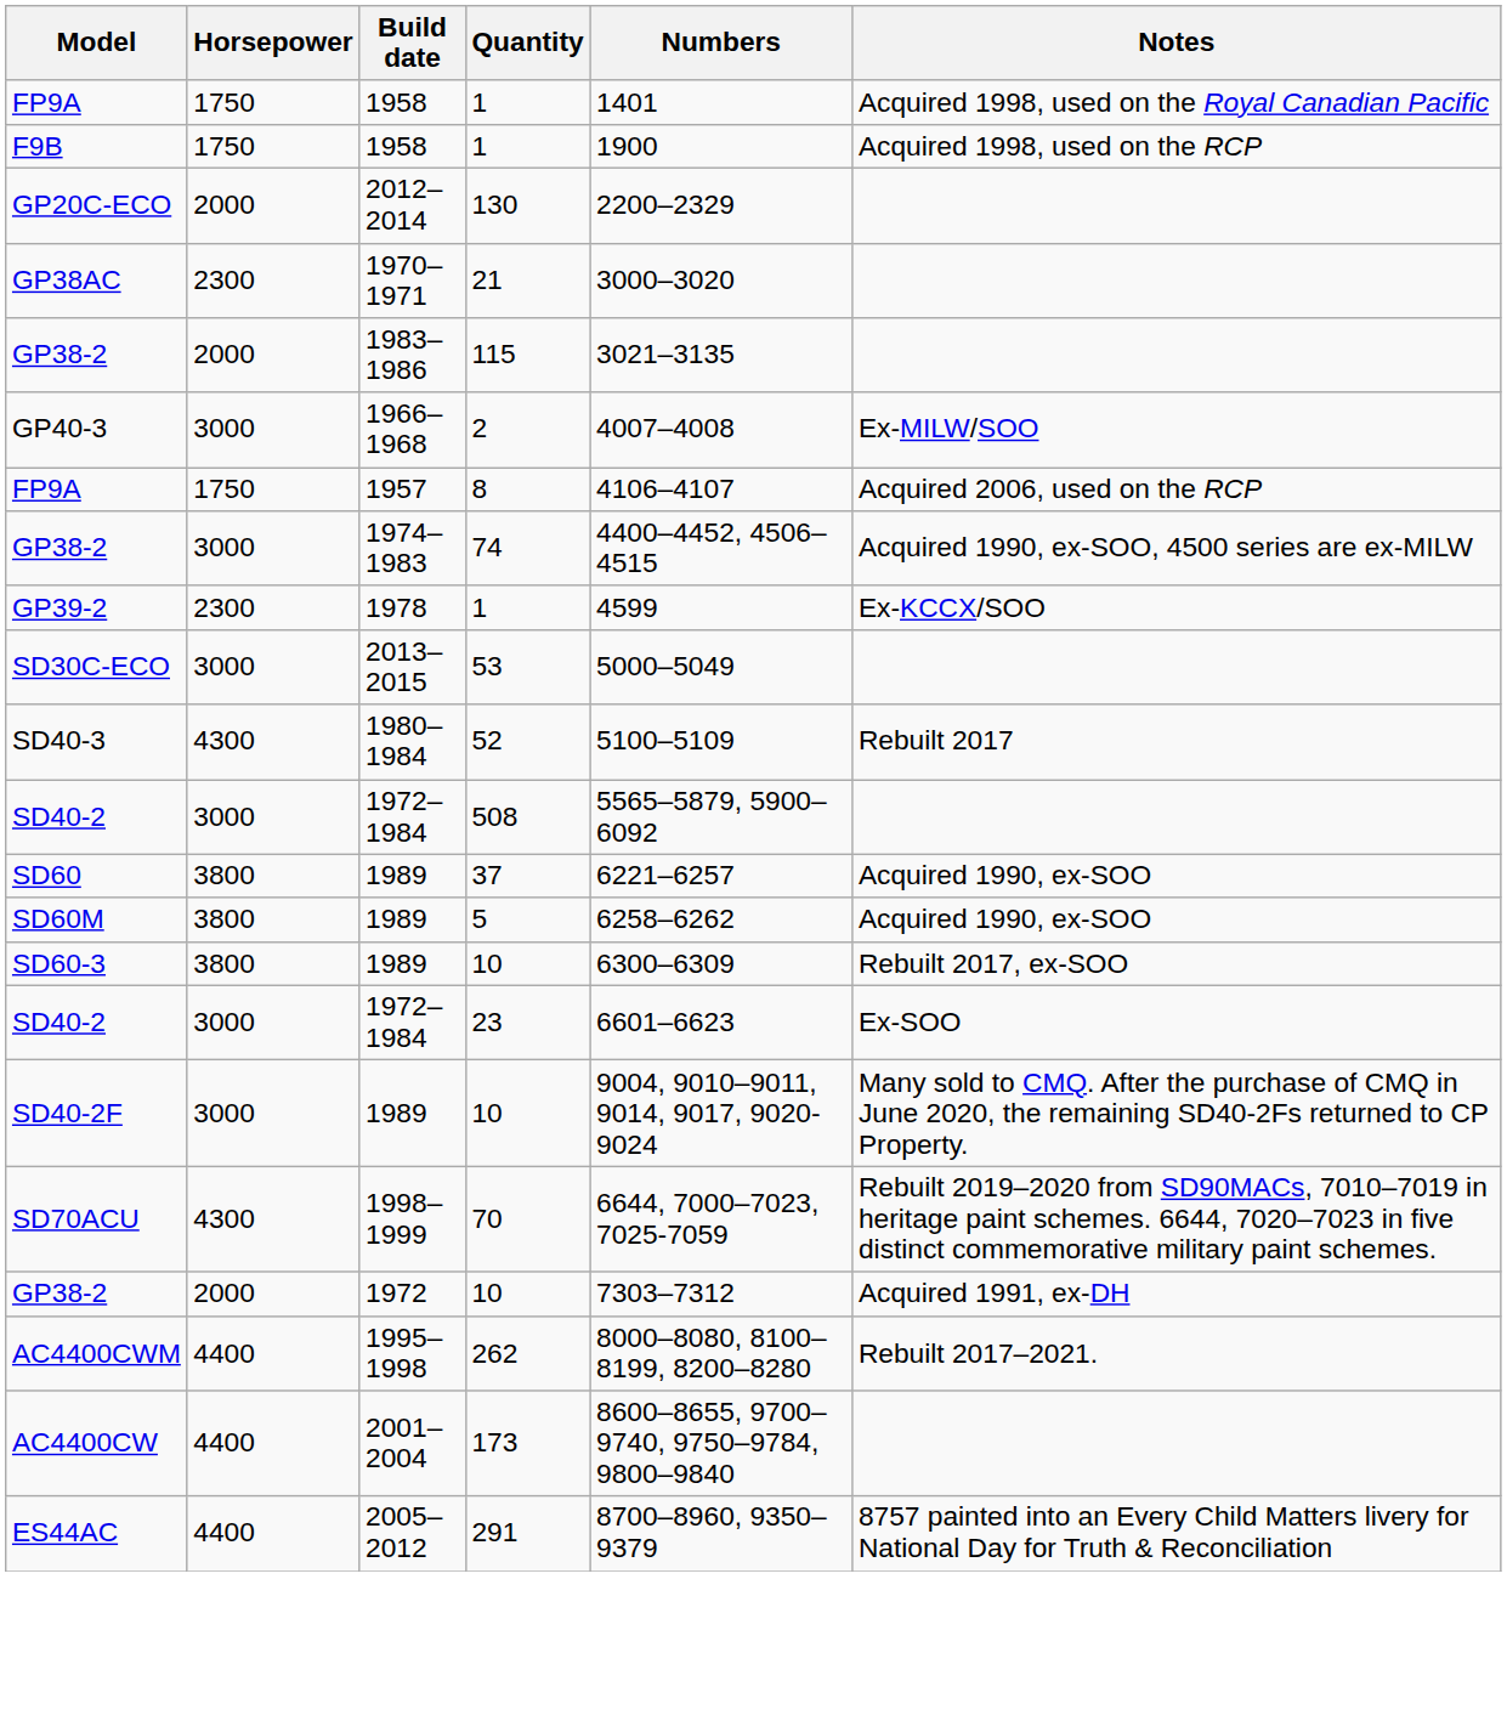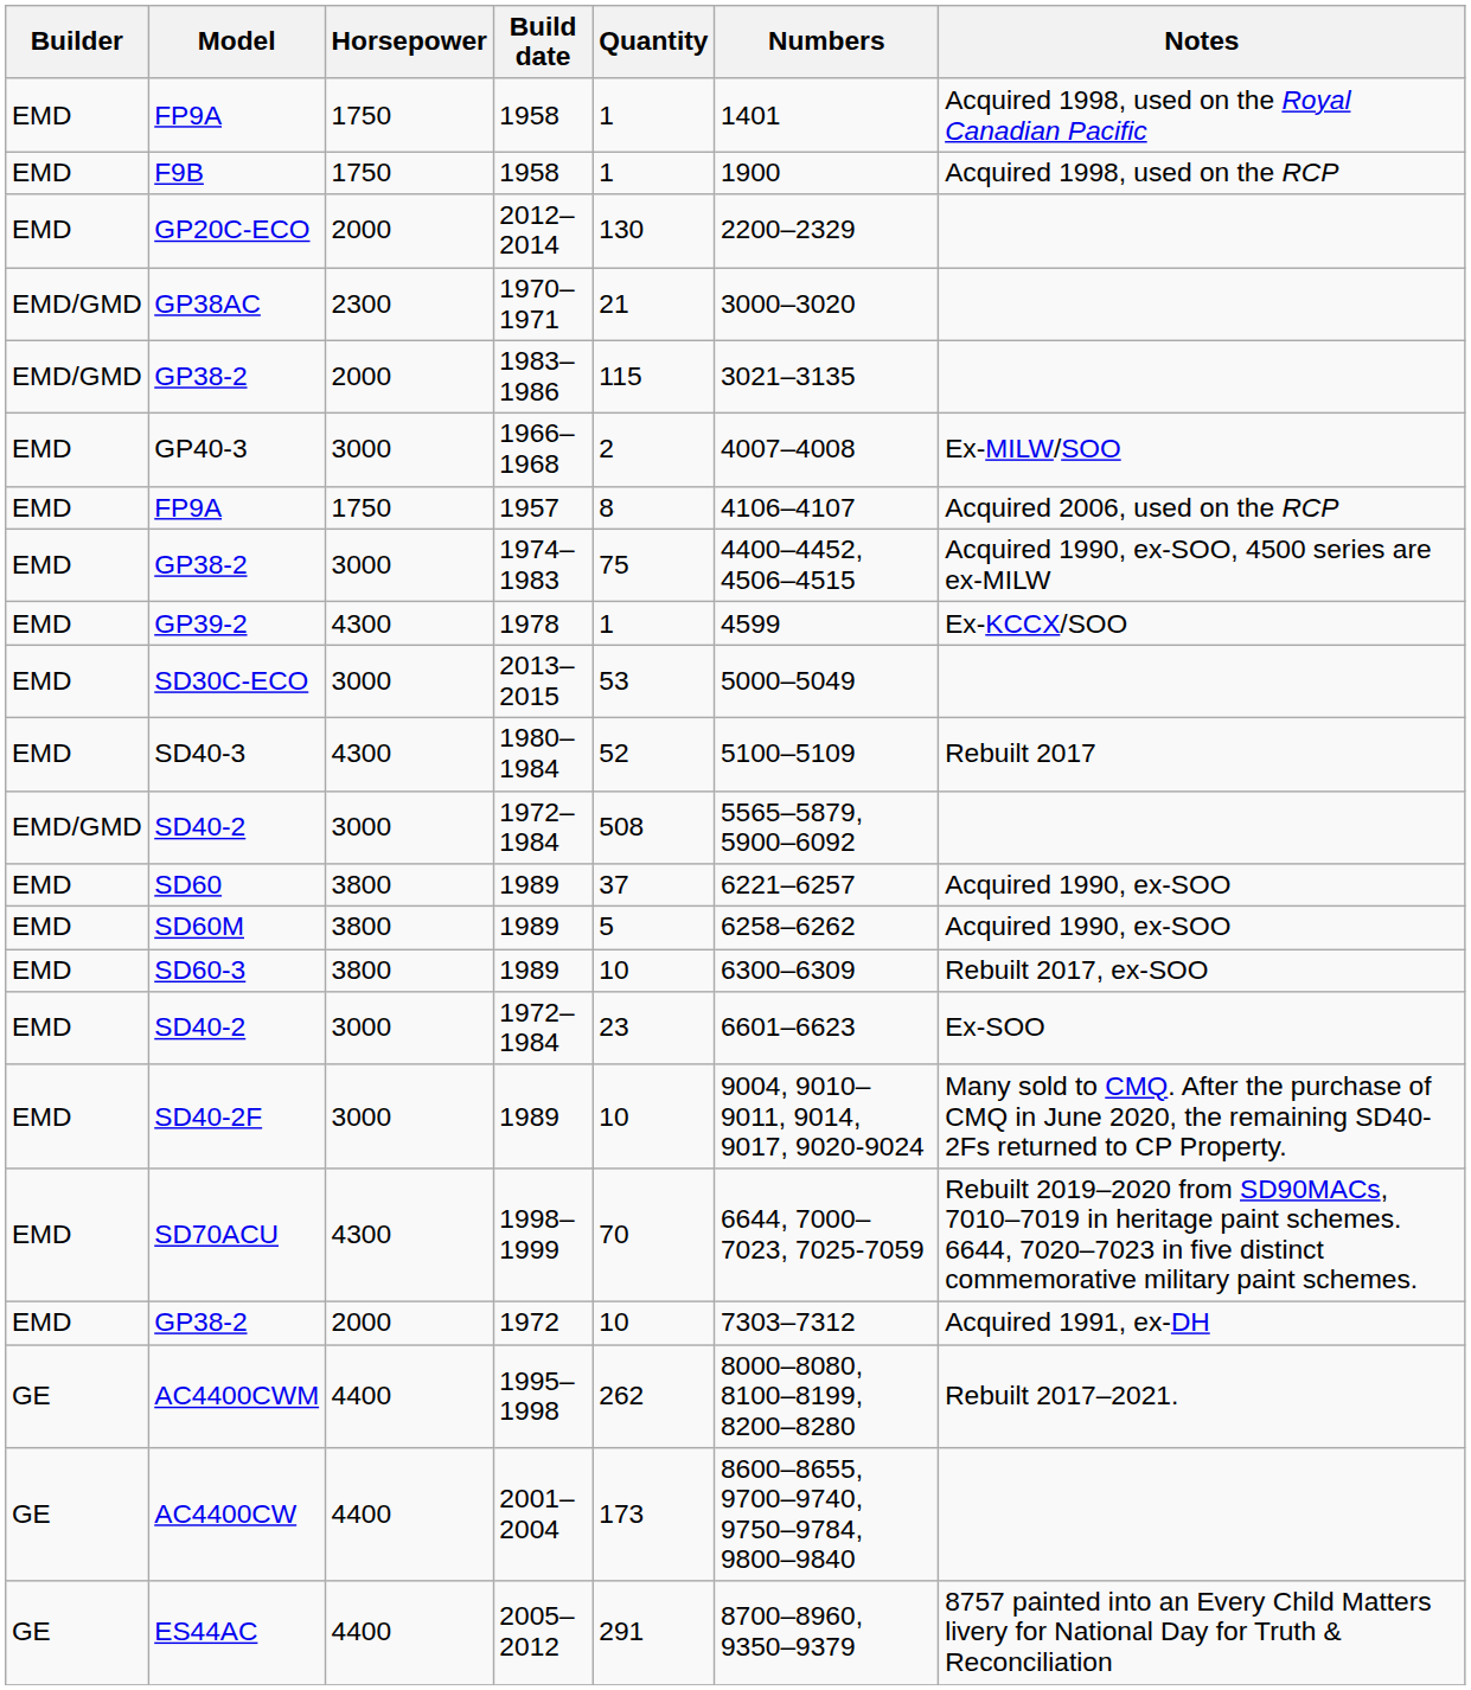 <table class="wikitable">
 <tr>
+<th>Builder</th>
 <th>Model</th>
 <th>Horsepower</th>
 <th>Build date</th>
 <th>Quantity</th>
 <th>Numbers</th>
 <th>Notes</th>
 </tr>
 <tr>
+<td>EMD</td>
 <td><a href='#'>FP9A</a></td>
 <td>1750</td>
 <td>1958</td>
 <td>1</td>
 <td>1401</td>
 <td>Acquired 1998, used on the <em><a href='#'>Royal Canadian Pacific</a></em></td>
 </tr>
 <tr>
+<td>EMD</td>
 <td><a href='#'>F9B</a></td>
 <td>1750</td>
 <td>1958</td>
 <td>1</td>
 <td>1900</td>
 <td>Acquired 1998, used on the <em>RCP</em></td>
 </tr>
 <tr>
+<td>EMD</td>
 <td><a href='#'>GP20C-ECO</a></td>
 <td>2000</td>
 <td>2012–2014</td>
 <td>130</td>
 <td>2200–2329</td>
 <td></td>
 </tr>
 <tr>
+<td>EMD/GMD</td>
 <td><a href='#'>GP38AC</a></td>
 <td>2300</td>
 <td>1970–1971</td>
 <td>21</td>
 <td>3000–3020</td>
 <td></td>
 </tr>
 <tr>
+<td>EMD/GMD</td>
 <td><a href='#'>GP38-2</a></td>
 <td>2000</td>
 <td>1983–1986</td>
 <td>115</td>
 <td>3021–3135</td>
 <td></td>
 </tr>
 <tr>
+<td>EMD</td>
 <td>GP40-3</td>
 <td>3000</td>
 <td>1966–1968</td>
 <td>2</td>
 <td>4007–4008</td>
 <td>Ex-<a href='#'>MILW</a>/<a href='#'>SOO</a></td>
 </tr>
 <tr>
+<td>EMD</td>
 <td><a href='#'>FP9A</a></td>
 <td>1750</td>
 <td>1957</td>
 <td>8</td>
 <td>4106–4107</td>
 <td>Acquired 2006, used on the <em>RCP</em></td>
 </tr>
 <tr>
+<td>EMD</td>
 <td><a href='#'>GP38-2</a></td>
 <td>3000</td>
 <td>1974–1983</td>
-<td>74</td>
+<td>75</td>
 <td>4400–4452, 4506–4515</td>
 <td>Acquired 1990, ex-SOO, 4500 series are ex-MILW</td>
 </tr>
 <tr>
+<td>EMD</td>
 <td><a href='#'>GP39-2</a></td>
-<td>2300</td>
+<td>4300</td>
 <td>1978</td>
 <td>1</td>
 <td>4599</td>
 <td>Ex-<a href='#'>KCCX</a>/SOO</td>
 </tr>
 <tr>
+<td>EMD</td>
 <td><a href='#'>SD30C-ECO</a></td>
 <td>3000</td>
 <td>2013–2015</td>
 <td>53</td>
 <td>5000–5049</td>
 <td></td>
 </tr>
 <tr>
+<td>EMD</td>
 <td>SD40-3</td>
 <td>4300</td>
 <td>1980–1984</td>
 <td>52</td>
 <td>5100–5109</td>
 <td>Rebuilt 2017</td>
 </tr>
 <tr>
+<td>EMD/GMD</td>
 <td><a href='#'>SD40-2</a></td>
 <td>3000</td>
 <td>1972–1984</td>
 <td>508</td>
 <td>5565–5879, 5900–6092</td>
 <td></td>
 </tr>
 <tr>
+<td>EMD</td>
 <td><a href='#'>SD60</a></td>
 <td>3800</td>
 <td>1989</td>
 <td>37</td>
 <td>6221–6257</td>
 <td>Acquired 1990, ex-SOO</td>
 </tr>
 <tr>
+<td>EMD</td>
 <td><a href='#'>SD60M</a></td>
 <td>3800</td>
 <td>1989</td>
 <td>5</td>
 <td>6258–6262</td>
 <td>Acquired 1990, ex-SOO</td>
 </tr>
 <tr>
+<td>EMD</td>
 <td><a href='#'>SD60-3</a></td>
 <td>3800</td>
 <td>1989</td>
 <td>10</td>
 <td>6300–6309</td>
 <td>Rebuilt 2017, ex-SOO</td>
 </tr>
 <tr>
+<td>EMD</td>
 <td><a href='#'>SD40-2</a></td>
 <td>3000</td>
 <td>1972–1984</td>
 <td>23</td>
 <td>6601–6623</td>
 <td>Ex-SOO</td>
 </tr>
 <tr>
+<td>EMD</td>
 <td><a href='#'>SD40-2F</a></td>
 <td>3000</td>
 <td>1989</td>
 <td>10</td>
 <td>9004, 9010–9011, 9014, 9017, 9020-9024</td>
 <td>Many sold to <a href='#'>CMQ</a>. After the purchase of CMQ in June 2020, the remaining SD40-2Fs returned to CP Property.</td>
 </tr>
 <tr>
+<td>EMD</td>
 <td><a href='#'>SD70ACU</a></td>
 <td>4300</td>
 <td>1998–1999</td>
 <td>70</td>
 <td>6644, 7000–7023, 7025-7059</td>
 <td>Rebuilt 2019–2020 from <a href='#'>SD90MACs</a>, 7010–7019 in heritage paint schemes. 6644, 7020–7023 in five distinct commemorative military paint schemes.</td>
 </tr>
 <tr>
+<td>EMD</td>
 <td><a href='#'>GP38-2</a></td>
 <td>2000</td>
 <td>1972</td>
 <td>10</td>
 <td>7303–7312</td>
 <td>Acquired 1991, ex-<a href='#'>DH</a></td>
 </tr>
 <tr>
+<td>GE</td>
 <td><a href='#'>AC4400CWM</a></td>
 <td>4400</td>
 <td>1995–1998</td>
 <td>262</td>
 <td>8000–8080, 8100–8199, 8200–8280</td>
 <td>Rebuilt 2017–2021.</td>
 </tr>
 <tr>
+<td>GE</td>
 <td><a href='#'>AC4400CW</a></td>
 <td>4400</td>
 <td>2001–2004</td>
 <td>173</td>
 <td>8600–8655, 9700–9740, 9750–9784, 9800–9840</td>
 <td></td>
 </tr>
 <tr>
+<td>GE</td>
 <td><a href='#'>ES44AC</a></td>
 <td>4400</td>
 <td>2005–2012</td>
 <td>291</td>
 <td>8700–8960, 9350–9379</td>
 <td>8757 painted into an Every Child Matters livery for National Day for Truth & Reconciliation</td>
 </tr>
 </table>
